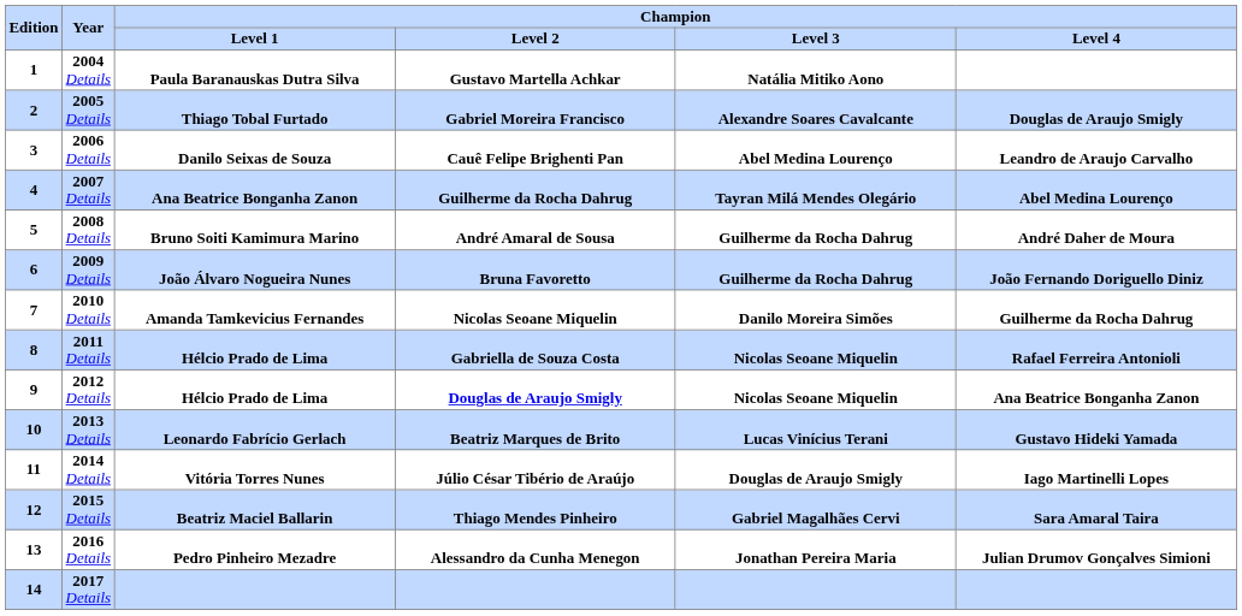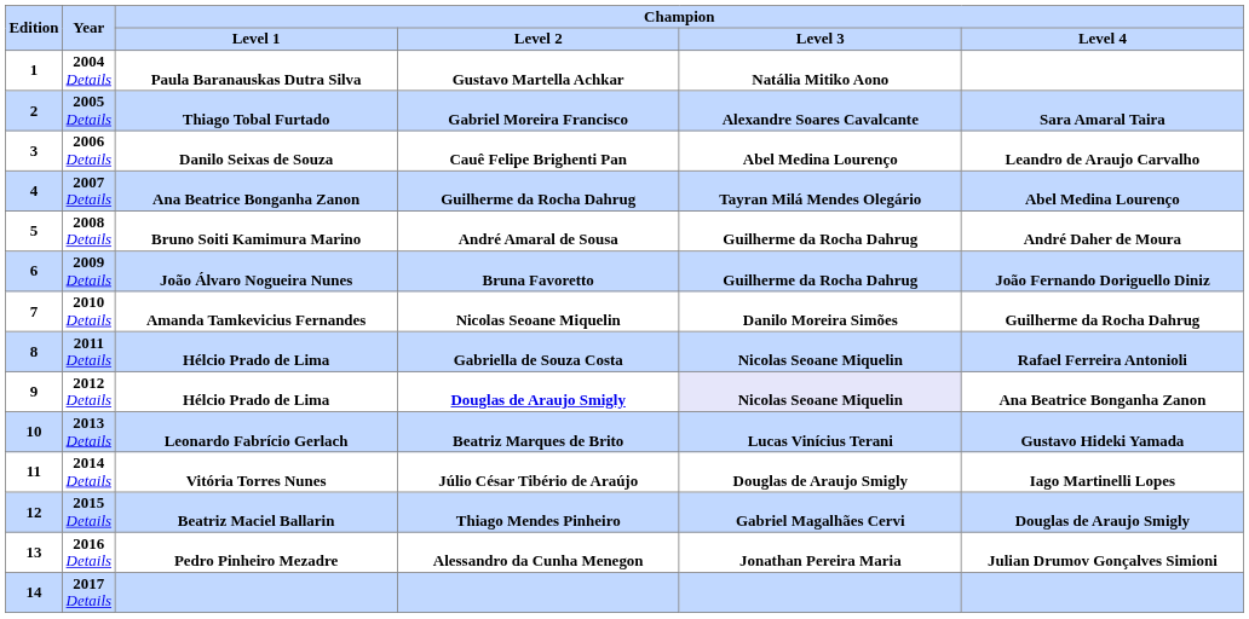 <table class="toccolours" border="1" cellpadding="2" style="border-collapse: collapse; text-align: center; width: 100%; margin: 0 auto;">
 <tr style="background: #C1D8FF;">
 <th rowspan="2" width="1%">Edition</th>
 <th rowspan="2" width="1%">Year</th>
 <th colspan="4" !rowspan="2">Champion</th>
 </tr>
 <tr style="background: #C1D8FF;">
 <th width="19%">Level 1</th>
 <th width="19%">Level 2</th>
 <th width="19%">Level 3</th>
 <th width="19%">Level 4</th>
 </tr>
 <tr>
 <td><strong>1</strong></td>
 <td><strong>2004</strong><br><em><a href='#'>Details</a></em></td>
 <td> <br>  <strong>Paula Baranauskas Dutra Silva</strong></td>
 <td> <br>  <strong>Gustavo Martella Achkar</strong></td>
 <td> <br>  <strong>Natália Mitiko Aono</strong></td>
 <td></td>
 </tr>
 <tr style="background: #C1D8FF;">
 <td><strong>2</strong></td>
 <td><strong>2005</strong><br><em><a href='#'>Details</a></em></td>
 <td> <br>  <strong>Thiago Tobal Furtado</strong></td>
 <td> <br>  <strong>Gabriel Moreira Francisco</strong></td>
 <td> <br>  <strong>Alexandre Soares Cavalcante</strong></td>
-<td> <br>  <strong>Douglas de Araujo Smigly</strong></td>
+<td> <br>  <strong>Sara Amaral Taira</strong></td>
 </tr>
 <tr>
 <td><strong>3</strong></td>
 <td><strong>2006</strong><br><em><a href='#'>Details</a></em></td>
 <td> <br>  <strong>Danilo Seixas de Souza</strong></td>
 <td> <br>  <strong>Cauê Felipe Brighenti Pan</strong></td>
 <td> <br>  <strong>Abel Medina Lourenço</strong></td>
 <td> <br>  <strong>Leandro de Araujo Carvalho</strong></td>
 </tr>
 <tr style="background: #C1D8FF;">
 <td><strong>4</strong></td>
 <td><strong>2007</strong><br><em><a href='#'>Details</a></em></td>
 <td> <br>  <strong>Ana Beatrice Bonganha Zanon</strong></td>
 <td> <br>  <strong>Guilherme da Rocha Dahrug</strong></td>
 <td> <br>  <strong>Tayran Milá Mendes Olegário</strong></td>
 <td> <br>  <strong>Abel Medina Lourenço</strong></td>
 </tr>
 <tr>
 <td><strong>5</strong></td>
 <td><strong>2008</strong><br><em><a href='#'>Details</a></em></td>
 <td> <br>  <strong>Bruno Soiti Kamimura Marino</strong></td>
 <td> <br>  <strong>André Amaral de Sousa</strong></td>
 <td> <br>  <strong>Guilherme da Rocha Dahrug</strong></td>
 <td> <br>  <strong>André Daher de Moura</strong></td>
 </tr>
 <tr style="background: #C1D8FF;">
 <td><strong>6</strong></td>
 <td><strong>2009</strong><br><em><a href='#'>Details</a></em></td>
 <td> <br>  <strong>João Álvaro Nogueira Nunes</strong></td>
 <td> <br>  <strong>Bruna Favoretto</strong></td>
 <td> <br>  <strong>Guilherme da Rocha Dahrug</strong></td>
 <td> <br>  <strong>João Fernando Doriguello Diniz</strong></td>
 </tr>
 <tr>
 <td><strong>7</strong></td>
 <td><strong>2010</strong><br><em><a href='#'>Details</a></em></td>
 <td> <br>  <strong>Amanda Tamkevicius Fernandes</strong></td>
 <td> <br>  <strong>Nicolas Seoane Miquelin</strong></td>
 <td> <br>  <strong>Danilo Moreira Simões</strong></td>
 <td> <br>  <strong>Guilherme da Rocha Dahrug</strong></td>
 </tr>
 <tr style="background: #C1D8FF;">
 <td><strong>8</strong></td>
 <td><strong>2011</strong><br><em><a href='#'>Details</a></em></td>
 <td> <br>  <strong>Hélcio Prado de Lima</strong></td>
 <td> <br>  <strong>Gabriella de Souza Costa</strong></td>
 <td> <br>  <strong>Nicolas Seoane Miquelin</strong></td>
 <td> <br>  <strong>Rafael Ferreira Antonioli</strong></td>
 </tr>
 <tr>
 <td><strong>9</strong></td>
 <td><strong>2012</strong><br><em><a href='#'>Details</a></em></td>
 <td> <br>  <strong>Hélcio Prado de Lima</strong></td>
 <td> <br>  <strong><a href='#'>Douglas de Araujo Smigly</a></strong></td>
-<td> <br>  <strong>Nicolas Seoane Miquelin</strong></td>
+<td style="background: lavender;"> <br>  <strong>Nicolas Seoane Miquelin</strong></td>
 <td> <br>  <strong>Ana Beatrice Bonganha Zanon</strong></td>
 </tr>
 <tr style="background: #C1D8FF;">
 <td><strong>10</strong></td>
 <td><strong>2013</strong><br><em><a href='#'>Details</a></em></td>
 <td> <br>  <strong>Leonardo Fabrício Gerlach</strong></td>
 <td> <br>  <strong>Beatriz Marques de Brito</strong></td>
 <td> <br>  <strong>Lucas Vinícius Terani</strong></td>
 <td> <br>  <strong>Gustavo Hideki Yamada</strong></td>
 </tr>
 <tr>
 <td><strong>11</strong></td>
 <td><strong>2014</strong><br><em><a href='#'>Details</a></em></td>
 <td> <br>  <strong>Vitória Torres Nunes</strong></td>
 <td> <br>  <strong>Júlio César Tibério de Araújo</strong></td>
 <td> <br>  <strong>Douglas de Araujo Smigly</strong></td>
 <td> <br>  <strong>Iago Martinelli Lopes</strong></td>
 </tr>
 <tr style="background: #C1D8FF;">
 <td><strong>12</strong></td>
 <td><strong>2015</strong><br><em><a href='#'>Details</a></em></td>
 <td> <br>  <strong>Beatriz Maciel Ballarin</strong></td>
 <td> <br>  <strong>Thiago Mendes Pinheiro</strong></td>
 <td> <br>  <strong>Gabriel Magalhães Cervi</strong></td>
-<td> <br>  <strong>Sara Amaral Taira</strong></td>
+<td> <br>  <strong>Douglas de Araujo Smigly</strong></td>
 </tr>
 <tr>
 <td><strong>13</strong></td>
 <td><strong>2016</strong><br><em><a href='#'>Details</a></em></td>
 <td> <br>  <strong>Pedro Pinheiro Mezadre</strong></td>
 <td> <br>  <strong>Alessandro da Cunha Menegon</strong></td>
 <td> <br>  <strong>Jonathan Pereira Maria</strong></td>
 <td> <br>  <strong>Julian Drumov Gonçalves Simioni</strong></td>
 </tr>
 <tr style="background: #C1D8FF;">
 <td><strong>14</strong></td>
 <td><strong>2017</strong><br><em><a href='#'>Details</a></em></td>
 <td></td>
 <td></td>
 <td></td>
 <td></td>
 </tr>
 </table>
